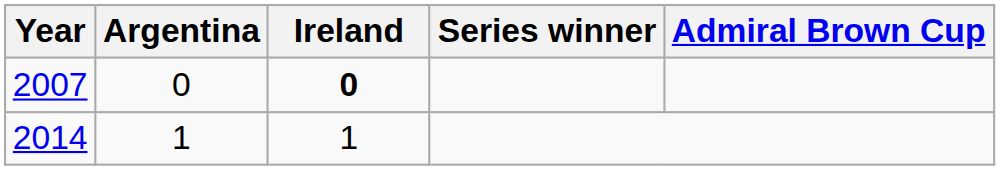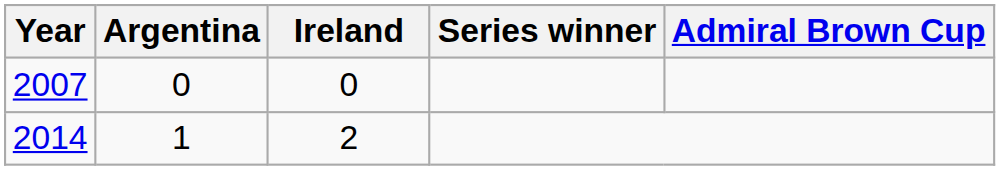 <table class="wikitable">
 <tr>
 <th>Year</th>
 <th width="70">Argentina</th>
 <th width="70">Ireland</th>
 <th>Series winner</th>
 <th><a href='#'>Admiral Brown Cup</a></th>
 </tr>
 <tr>
 <td style="text-align:center"> <a href='#'>2007</a></td>
 <td style="text-align:center">0</td>
-<td style="text-align:center"><strong>0</strong></td>
+<td style="text-align:center">0</td>
 <td></td>
 <td></td>
 </tr>
 <tr>
 <td style="text-align:center"> <a href='#'>2014</a></td>
 <td style="text-align:center">1</td>
-<td style="text-align:center">1</td>
+<td style="text-align:center">2</td>
 <td align=center colspan=2></td>
 </tr>
 </table>
